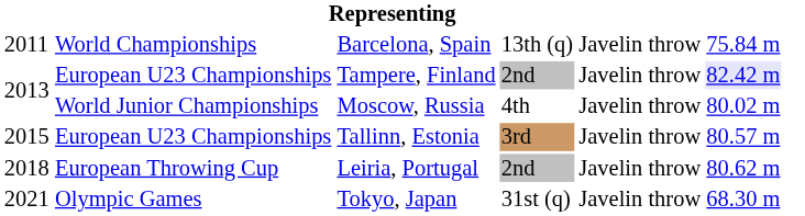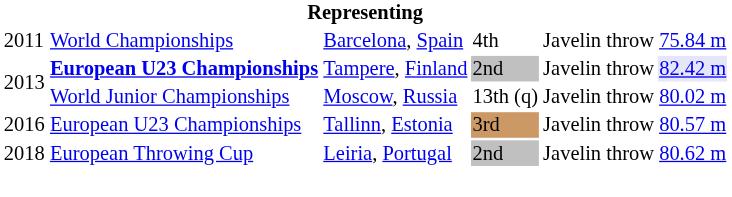 <table>
 <tr>
 <th colspan="6">Representing </th>
 </tr>
 <tr>
 <td>2011</td>
 <td><a href='#'>World Championships</a></td>
 <td><a href='#'>Barcelona</a>, <a href='#'>Spain</a></td>
-<td>13th (q)</td>
+<td>4th</td>
 <td>Javelin throw</td>
 <td><a href='#'>75.84 m</a></td>
 </tr>
 <tr>
 <td rowspan=2>2013</td>
-<td><a href='#'>European U23 Championships</a></td>
+<td><strong><a href='#'>European U23 Championships</a></strong></td>
 <td><a href='#'>Tampere</a>, <a href='#'>Finland</a></td>
 <td bgcolor=silver>2nd</td>
 <td>Javelin throw</td>
 <td style="background: lavender;"><a href='#'>82.42 m</a></td>
 </tr>
 <tr>
 <td><a href='#'>World Junior Championships</a></td>
 <td><a href='#'>Moscow</a>, <a href='#'>Russia</a></td>
-<td>4th</td>
+<td>13th (q)</td>
 <td>Javelin throw</td>
 <td><a href='#'>80.02 m</a></td>
 </tr>
 <tr>
-<td>2015</td>
+<td>2016</td>
 <td><a href='#'>European U23 Championships</a></td>
 <td><a href='#'>Tallinn</a>, <a href='#'>Estonia</a></td>
 <td bgcolor=cc9966>3rd</td>
 <td>Javelin throw</td>
 <td><a href='#'>80.57 m</a></td>
 </tr>
 <tr>
 <td>2018</td>
 <td><a href='#'>European Throwing Cup</a></td>
 <td><a href='#'>Leiria</a>, <a href='#'>Portugal</a></td>
 <td bgcolor=silver>2nd</td>
 <td>Javelin throw</td>
 <td><a href='#'>80.62 m</a></td>
 </tr>
-<tr>
-<td>2021</td>
-<td><a href='#'>Olympic Games</a></td>
-<td><a href='#'>Tokyo</a>, <a href='#'>Japan</a></td>
-<td>31st (q)</td>
-<td>Javelin throw</td>
-<td><a href='#'>68.30 m</a></td>
-</tr>
 </table>
